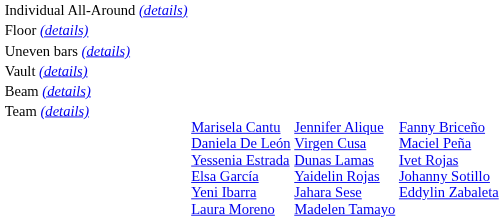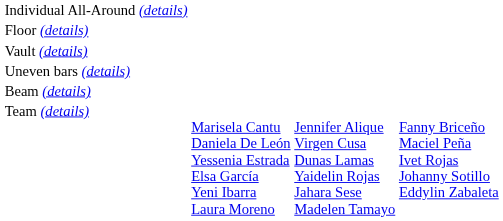 <table>
 <tr>
 <td>Individual All-Around <em><a href='#'>(details)</a></em></td>
 <td></td>
 <td></td>
 <td></td>
 </tr>
 <tr>
 <td>Floor <em><a href='#'>(details)</a></em></td>
 <td></td>
 <td></td>
 <td></td>
 </tr>
 <tr>
-<td>Uneven bars <em><a href='#'>(details)</a></em></td>
+<td>Vault <em><a href='#'>(details)</a></em></td>
 <td></td>
 <td></td>
 <td></td>
 </tr>
 <tr>
-<td>Vault <em><a href='#'>(details)</a></em></td>
+<td>Uneven bars <em><a href='#'>(details)</a></em></td>
 <td></td>
 <td></td>
 <td></td>
 </tr>
 <tr>
 <td>Beam <em><a href='#'>(details)</a></em></td>
 <td></td>
 <td></td>
 <td></td>
 </tr>
 <tr style="vertical-align:top;">
 <td>Team <em><a href='#'>(details)</a></em></td>
 <td><br> <a href='#'>Marisela Cantu</a><br> <a href='#'>Daniela De León</a><br> <a href='#'>Yessenia Estrada</a><br> <a href='#'>Elsa García</a><br> <a href='#'>Yeni Ibarra</a><br> <a href='#'>Laura Moreno</a></td>
 <td><br> <a href='#'>Jennifer Alique</a><br> <a href='#'>Virgen Cusa</a><br> <a href='#'>Dunas Lamas</a><br> <a href='#'>Yaidelin Rojas</a><br> <a href='#'>Jahara Sese</a><br> <a href='#'>Madelen Tamayo</a></td>
 <td><br> <a href='#'>Fanny Briceño</a><br> <a href='#'>Maciel Peña</a><br> <a href='#'>Ivet Rojas</a><br> <a href='#'>Johanny Sotillo</a><br> <a href='#'>Eddylin Zabaleta</a></td>
 </tr>
 </table>
